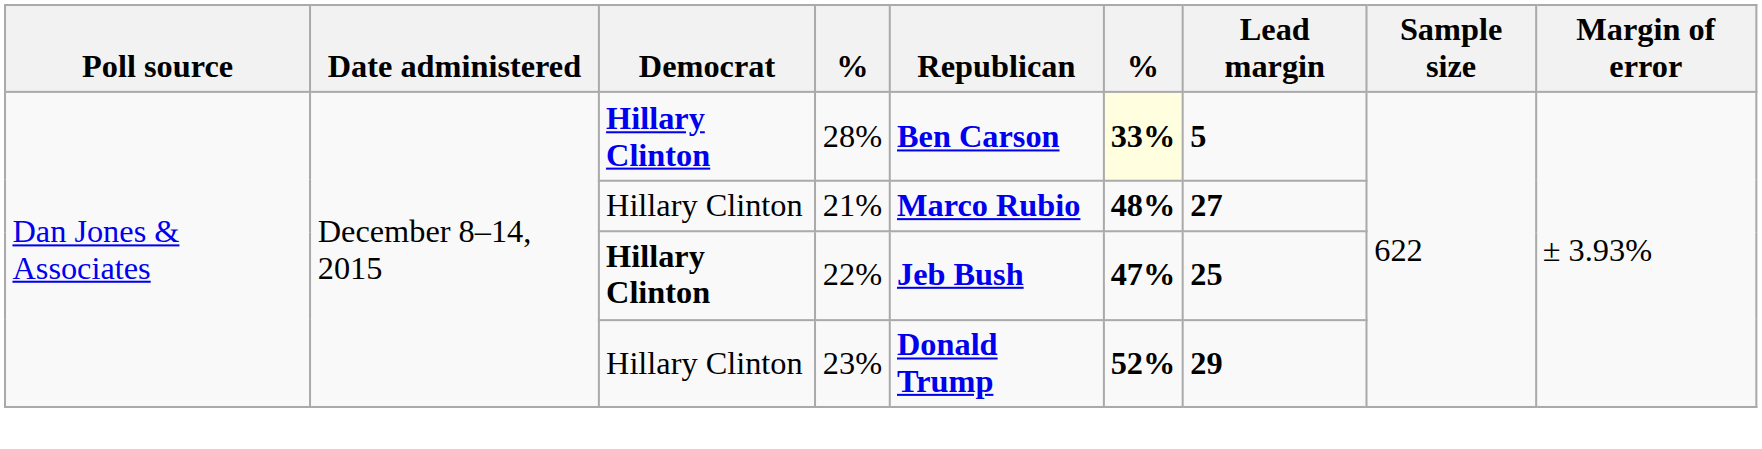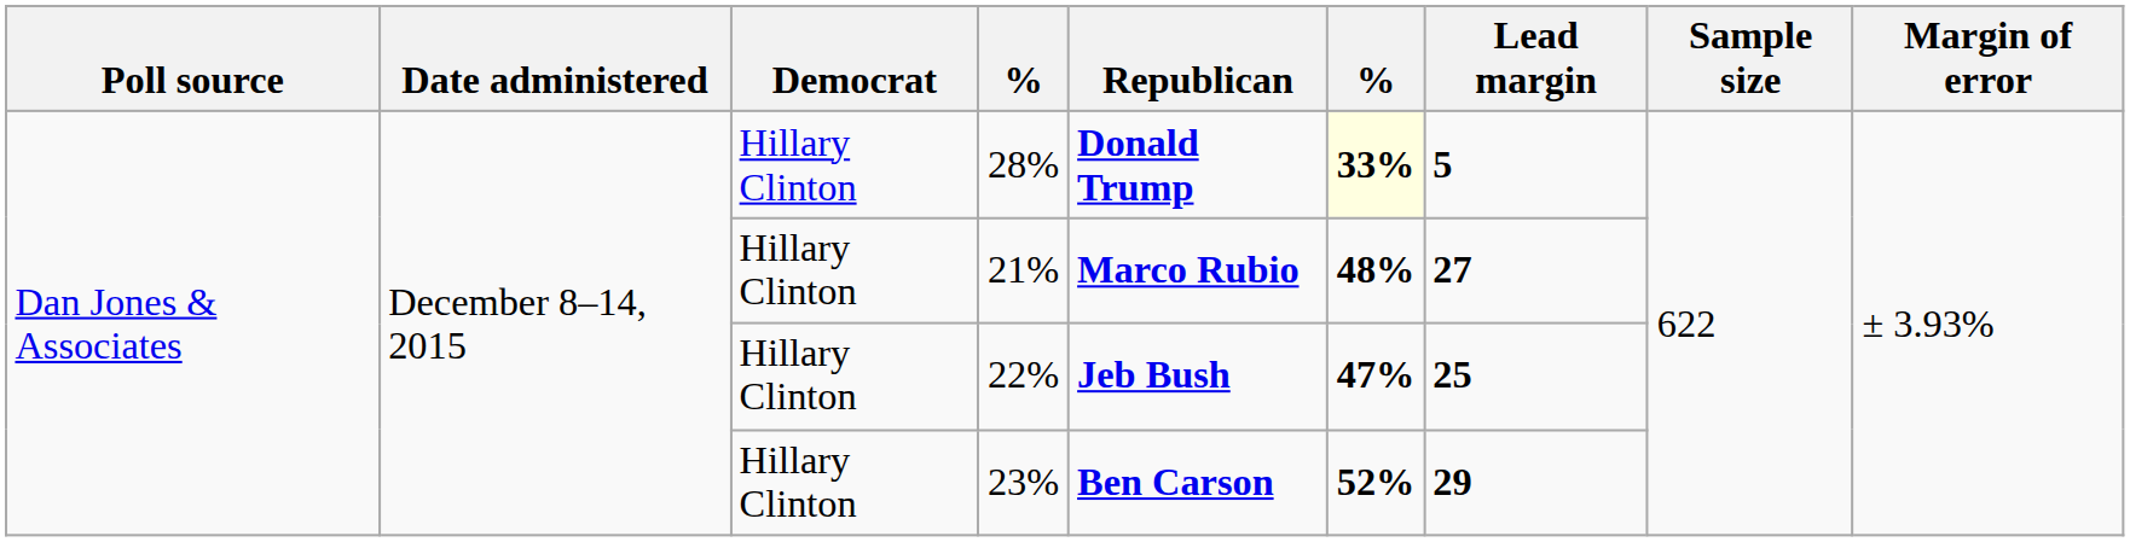 <table class="wikitable">
 <tr valign=bottom>
 <th>Poll source</th>
 <th>Date administered</th>
 <th>Democrat</th>
 <th>%</th>
 <th>Republican</th>
 <th>%</th>
 <th>Lead margin</th>
 <th>Sample size</th>
 <th>Margin of error</th>
 </tr>
 <tr>
 <td rowspan=4><a href='#'>Dan Jones & Associates</a></td>
 <td rowspan=4>December 8–14, 2015</td>
-<td><strong><a href='#'>Hillary Clinton</a></strong></td>
+<td><a href='#'>Hillary Clinton</a></td>
 <td align=center>28%</td>
-<td><strong><a href='#'>Ben Carson</a></strong></td>
+<td><strong><a href='#'>Donald Trump</a></strong></td>
 <td style="background: lightyellow;"><strong>33%</strong></td>
 <td><strong>5</strong></td>
 <td rowspan=4>622</td>
 <td rowspan=4>± 3.93%</td>
 </tr>
 <tr>
 <td>Hillary Clinton</td>
 <td align=center>21%</td>
 <td><strong><a href='#'>Marco Rubio</a></strong></td>
 <td><strong>48%</strong></td>
 <td><strong>27</strong></td>
 </tr>
 <tr>
-<td><strong>Hillary Clinton</strong></td>
+<td>Hillary Clinton</td>
 <td align=center>22%</td>
 <td><strong><a href='#'>Jeb Bush</a></strong></td>
 <td><strong>47%</strong></td>
 <td><strong>25</strong></td>
 </tr>
 <tr>
 <td>Hillary Clinton</td>
 <td align=center>23%</td>
-<td><strong><a href='#'>Donald Trump</a></strong></td>
+<td><strong><a href='#'>Ben Carson</a></strong></td>
 <td><strong>52%</strong></td>
 <td><strong>29</strong></td>
 </tr>
 </table>
